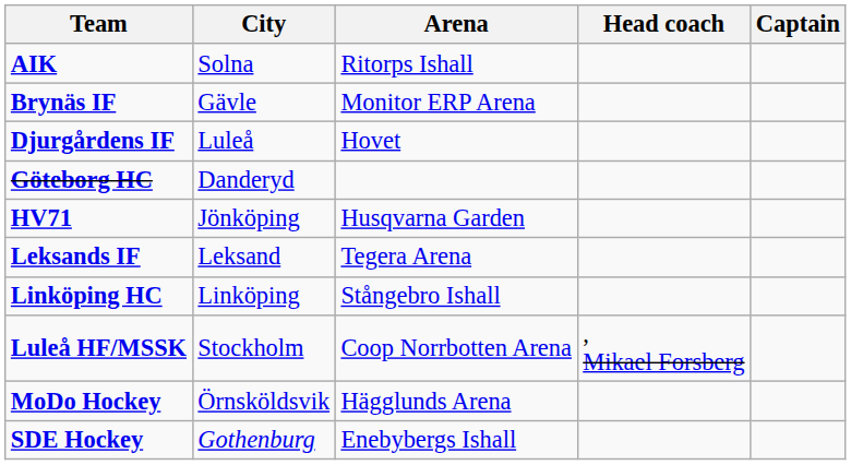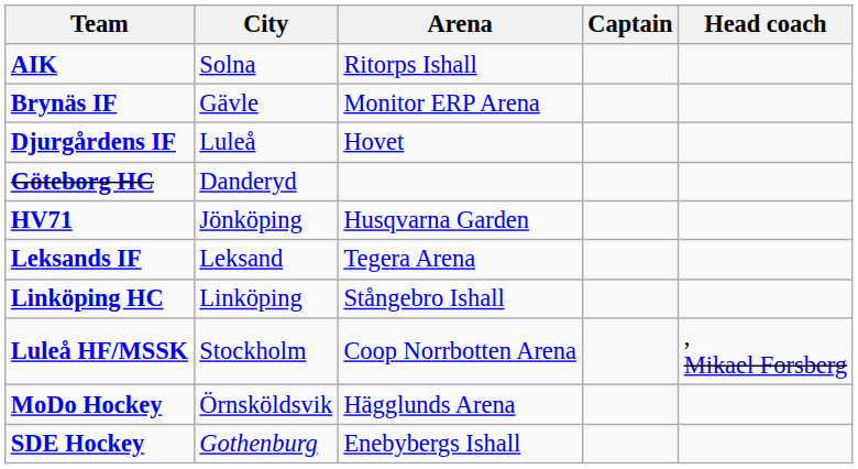 <table class="wikitable sortable">
 <tr>
 <th>Team</th>
 <th>City</th>
 <th>Arena</th>
+<th>Captain</th>
 <th>Head coach</th>
-<th>Captain</th>
 </tr>
 <tr>
 <td><strong><a href='#'>AIK</a></strong></td>
 <td> <a href='#'>Solna</a></td>
 <td><a href='#'>Ritorps Ishall</a></td>
 <td></td>
 <td></td>
 </tr>
 <tr>
 <td><strong><a href='#'>Brynäs IF</a></strong></td>
 <td> <a href='#'>Gävle</a></td>
 <td><a href='#'>Monitor ERP Arena</a></td>
 <td></td>
 <td></td>
 </tr>
 <tr>
 <td><strong><a href='#'>Djurgårdens IF</a></strong></td>
 <td> <a href='#'>Luleå</a></td>
 <td><a href='#'>Hovet</a></td>
 <td></td>
 <td></td>
 </tr>
 <tr>
 <td><del><strong><a href='#'>Göteborg HC</a></strong></del></td>
 <td> <a href='#'>Danderyd</a></td>
 <td><em></em></td>
 <td><em></em></td>
 <td><em></em></td>
 </tr>
 <tr>
 <td><strong><a href='#'>HV71</a></strong></td>
 <td> <a href='#'>Jönköping</a></td>
 <td><a href='#'>Husqvarna Garden</a></td>
 <td></td>
 <td></td>
 </tr>
 <tr>
 <td><strong><a href='#'>Leksands IF</a></strong></td>
 <td> <a href='#'>Leksand</a></td>
 <td><a href='#'>Tegera Arena</a></td>
 <td></td>
 <td></td>
 </tr>
 <tr>
 <td><strong><a href='#'>Linköping HC</a></strong></td>
 <td> <a href='#'>Linköping</a></td>
 <td><a href='#'>Stångebro Ishall</a></td>
 <td></td>
 <td></td>
 </tr>
 <tr>
 <td><strong><a href='#'>Luleå HF/MSSK</a></strong></td>
 <td> <a href='#'>Stockholm</a></td>
 <td><a href='#'>Coop Norrbotten Arena</a></td>
+<td></td>
 <td>,<br><del><a href='#'>Mikael Forsberg</a></del></td>
-<td></td>
 </tr>
 <tr>
 <td><strong><a href='#'>MoDo Hockey</a></strong></td>
 <td> <a href='#'>Örnsköldsvik</a></td>
 <td><a href='#'>Hägglunds Arena</a></td>
 <td></td>
 <td></td>
 </tr>
 <tr>
 <td><strong><a href='#'>SDE Hockey</a></strong></td>
 <td> <em><a href='#'>Gothenburg</a></em></td>
 <td><a href='#'>Enebybergs Ishall</a></td>
 <td></td>
 <td></td>
 </tr>
 </table>
